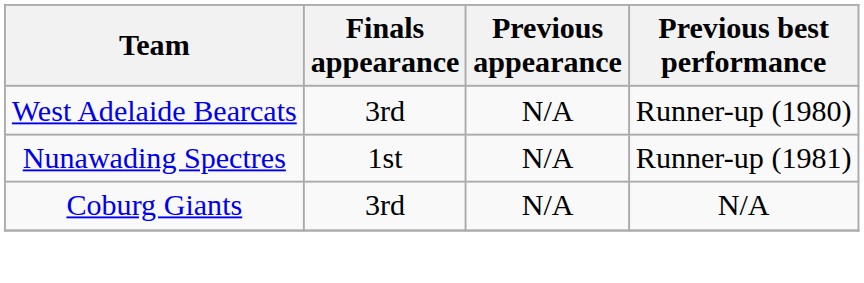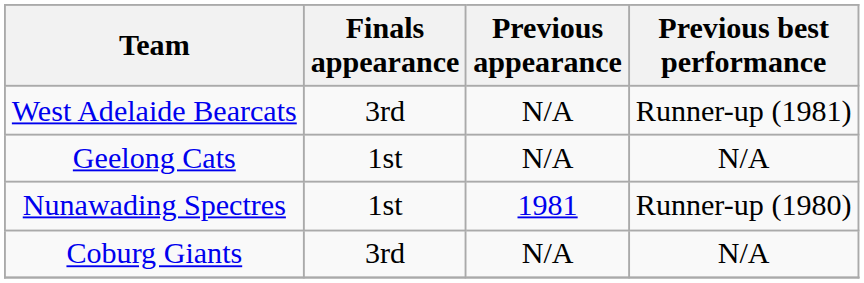 <table class="wikitable" style="text-align:center">
 <tr>
 <th>Team</th>
 <th>Finals<br>appearance</th>
 <th>Previous<br>appearance</th>
 <th>Previous best<br>performance</th>
 </tr>
 <tr>
 <td><a href='#'>West Adelaide Bearcats</a></td>
 <td>3rd</td>
 <td>N/A</td>
-<td>Runner-up (1980)</td>
+<td>Runner-up (1981)</td>
+</tr>
+<tr>
+<td><a href='#'>Geelong Cats</a></td>
+<td>1st</td>
+<td>N/A</td>
+<td>N/A</td>
 </tr>
 <tr>
 <td><a href='#'>Nunawading Spectres</a></td>
 <td>1st</td>
-<td>N/A</td>
-<td>Runner-up (1981)</td>
+<td><a href='#'>1981</a></td>
+<td>Runner-up (1980)</td>
 </tr>
 <tr>
 <td><a href='#'>Coburg Giants</a></td>
 <td>3rd</td>
 <td>N/A</td>
 <td>N/A</td>
 </tr>
 <tr>
 </tr>
 </table>
